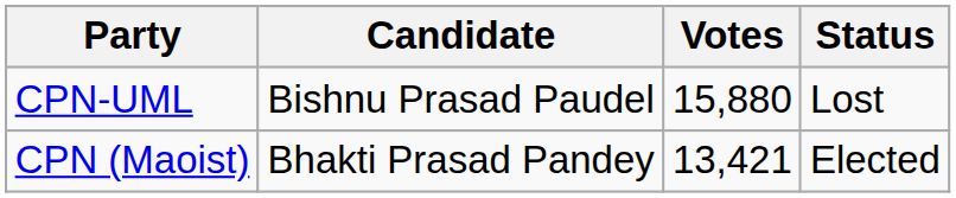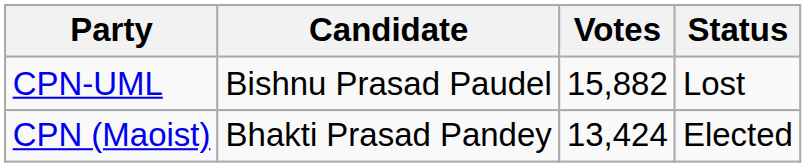 <table class="wikitable">
 <tr>
 <th>Party</th>
 <th>Candidate</th>
 <th>Votes</th>
 <th>Status</th>
 </tr>
 <tr>
 <td><a href='#'>CPN-UML</a></td>
 <td>Bishnu Prasad Paudel</td>
-<td>15,880</td>
+<td>15,882</td>
 <td>Lost</td>
 </tr>
 <tr>
 <td><a href='#'>CPN (Maoist)</a></td>
 <td>Bhakti Prasad Pandey</td>
-<td>13,421</td>
+<td>13,424</td>
 <td>Elected</td>
 </tr>
 </table>
